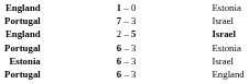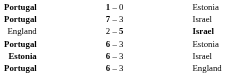 <table width=100% cellspacing=1>
 <tr>
 <th width=40%></th>
 <th width=20%></th>
 <th width=40%></th>
 <td></td>
 </tr>
 <tr style=font-size:90%>
-<td align=right><strong>England</strong></td>
+<td align=right><strong>Portugal</strong></td>
 <td align=center><strong>1</strong> – 0</td>
 <td>Estonia</td>
 </tr>
 <tr style=font-size:90%>
 <td align=right><strong>Portugal</strong></td>
 <td align=center><strong>7</strong> – 3</td>
 <td>Israel</td>
 </tr>
 <tr style=font-size:90%>
-<td align=right><strong>England</strong></td>
+<td align=right>England</td>
 <td align=center>2 – <strong>5</strong></td>
 <td><strong>Israel</strong></td>
 </tr>
 <tr style=font-size:90%>
 <td align=right><strong>Portugal</strong></td>
 <td align=center><strong>6</strong> – 3</td>
 <td>Estonia</td>
 </tr>
 <tr style=font-size:90%>
 <td align=right><strong>Estonia</strong></td>
 <td align=center><strong>6</strong> – 3</td>
 <td>Israel</td>
 </tr>
 <tr style=font-size:90%>
 <td align=right><strong>Portugal</strong></td>
 <td align=center><strong>6</strong> – 3</td>
 <td>England</td>
 </tr>
 </table>
